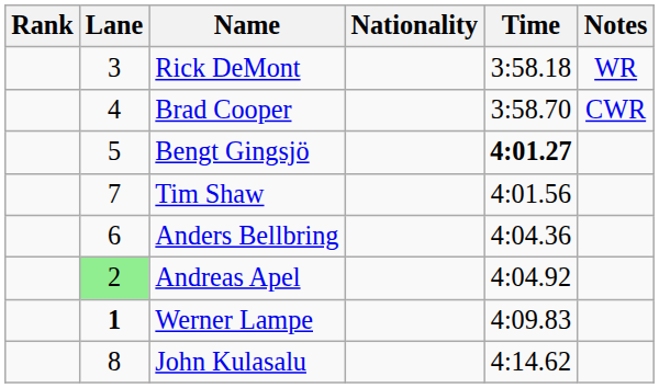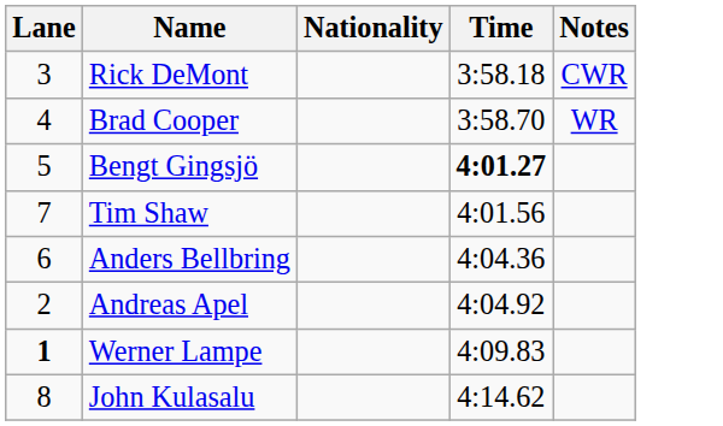 <table class="wikitable sortable" style="text-align:center">
 <tr>
-<th>Rank</th>
 <th>Lane</th>
 <th>Name</th>
 <th>Nationality</th>
 <th>Time</th>
 <th>Notes</th>
 </tr>
 <tr>
-<td></td>
 <td>3</td>
 <td align=left><a href='#'>Rick DeMont</a></td>
 <td align=left></td>
 <td>3:58.18</td>
-<td><a href='#'>WR</a></td>
+<td><a href='#'>CWR</a></td>
 </tr>
 <tr>
-<td></td>
 <td>4</td>
 <td align=left><a href='#'>Brad Cooper</a></td>
 <td align=left></td>
 <td>3:58.70</td>
-<td><a href='#'>CWR</a></td>
+<td><a href='#'>WR</a></td>
 </tr>
 <tr>
-<td></td>
 <td>5</td>
 <td align=left><a href='#'>Bengt Gingsjö</a></td>
 <td align=left></td>
 <td><strong>4:01.27</strong></td>
 <td></td>
 </tr>
 <tr>
-<td></td>
 <td>7</td>
 <td align=left><a href='#'>Tim Shaw</a></td>
 <td align=left></td>
 <td>4:01.56</td>
 <td></td>
 </tr>
 <tr>
-<td></td>
 <td>6</td>
 <td align=left><a href='#'>Anders Bellbring</a></td>
 <td align=left></td>
 <td>4:04.36</td>
 <td></td>
 </tr>
 <tr>
-<td></td>
-<td style="background: lightgreen;">2</td>
+<td>2</td>
 <td align=left><a href='#'>Andreas Apel</a></td>
 <td align=left></td>
 <td>4:04.92</td>
 <td></td>
 </tr>
 <tr>
-<td></td>
 <td><strong>1</strong></td>
 <td align=left><a href='#'>Werner Lampe</a></td>
 <td align=left></td>
 <td>4:09.83</td>
 <td></td>
 </tr>
 <tr>
-<td></td>
 <td>8</td>
 <td align=left><a href='#'>John Kulasalu</a></td>
 <td align=left></td>
 <td>4:14.62</td>
 <td></td>
 </tr>
 </table>
